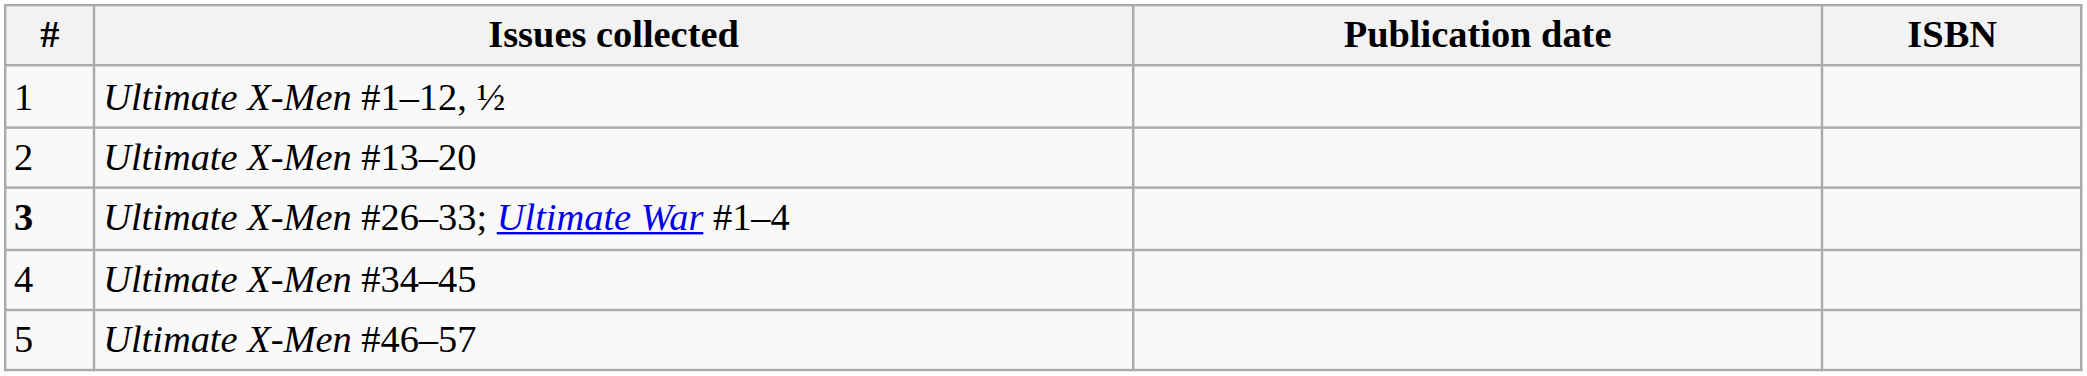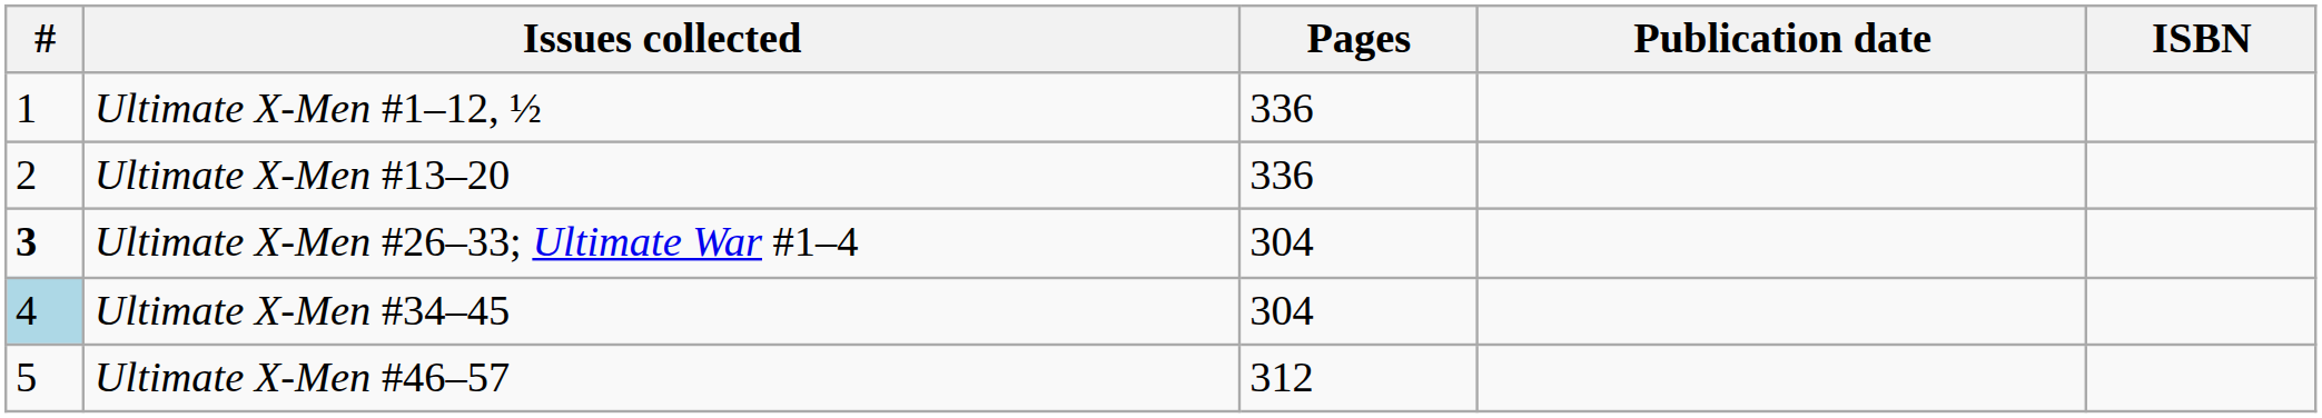 <table class="wikitable sortable" width=98%>
 <tr>
 <th class="unsortable">#</th>
 <th class="unsortable" width="50%">Issues collected</th>
+<th>Pages</th>
 <th>Publication date</th>
 <th class="unsortable">ISBN</th>
 </tr>
 <tr>
 <td>1</td>
 <td><em>Ultimate X-Men</em> #1–12, ½</td>
+<td>336</td>
 <td></td>
 <td></td>
 </tr>
 <tr>
 <td>2</td>
 <td><em>Ultimate X-Men</em> #13–20</td>
+<td>336</td>
 <td></td>
 <td></td>
 </tr>
 <tr>
 <td><strong>3</strong></td>
 <td><em>Ultimate X-Men</em> #26–33; <em><a href='#'>Ultimate War</a></em> #1–4</td>
+<td>304</td>
 <td></td>
 <td></td>
 </tr>
 <tr>
-<td>4</td>
+<td style="background: lightblue;">4</td>
 <td><em>Ultimate X-Men</em> #34–45</td>
+<td>304</td>
 <td></td>
 <td></td>
 </tr>
 <tr>
 <td>5</td>
 <td><em>Ultimate X-Men</em> #46–57</td>
+<td>312</td>
 <td></td>
 <td></td>
 </tr>
 </table>
